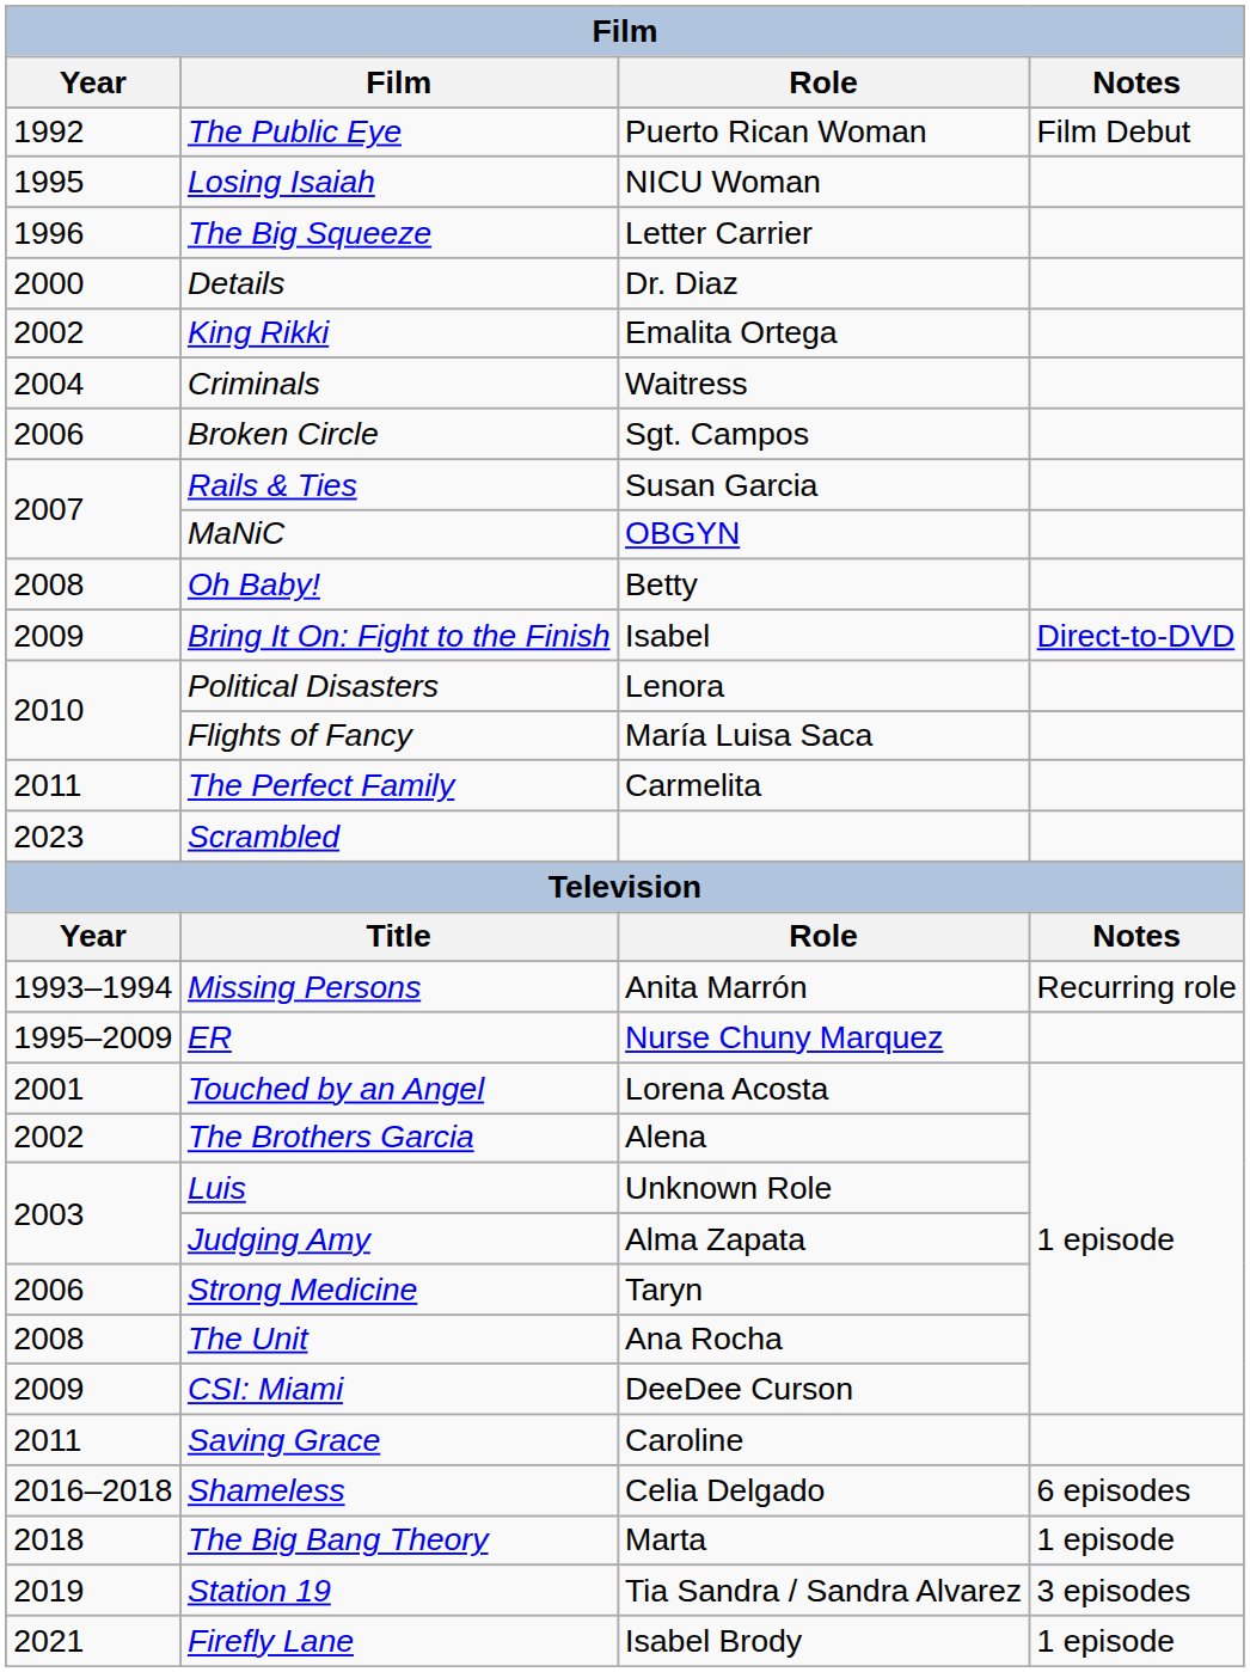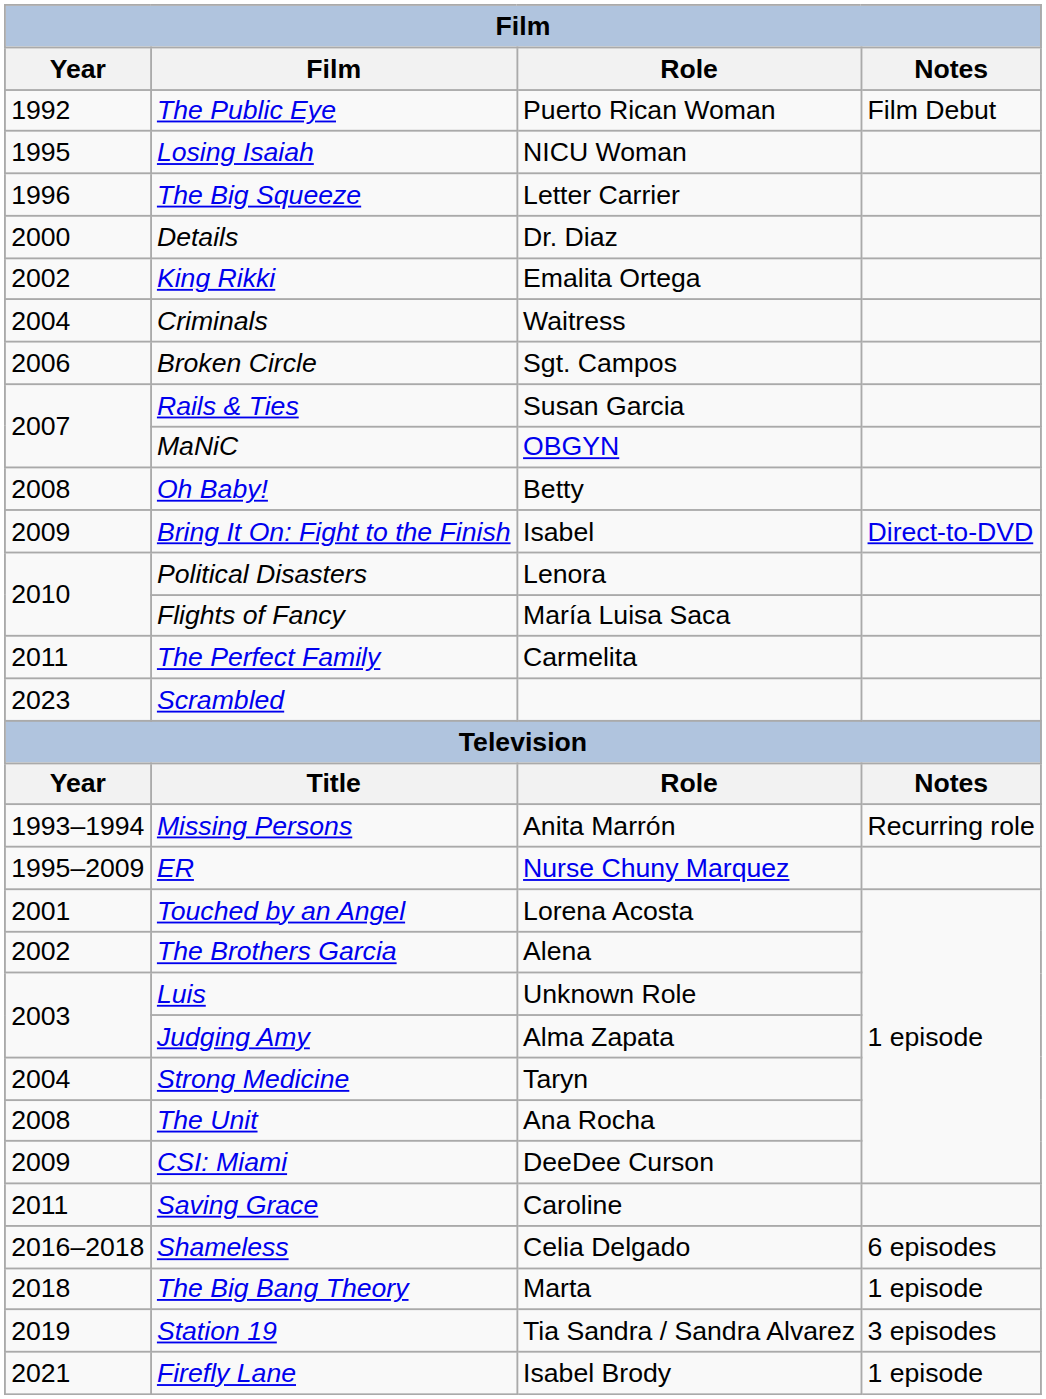 <table class="wikitable" style="font-size: 90%;">
 <tr>
 <th colspan="4" style="background: LightSteelBlue;">Film</th>
 </tr>
 <tr>
 <th>Year</th>
 <th>Film</th>
 <th>Role</th>
 <th>Notes</th>
 </tr>
 <tr>
 <td>1992</td>
 <td><em><a href='#'>The Public Eye</a></em></td>
 <td>Puerto Rican Woman</td>
 <td>Film Debut</td>
 </tr>
 <tr>
 <td>1995</td>
 <td><em><a href='#'>Losing Isaiah</a></em></td>
 <td>NICU Woman</td>
 <td></td>
 </tr>
 <tr>
 <td>1996</td>
 <td><em><a href='#'>The Big Squeeze</a></em></td>
 <td>Letter Carrier</td>
 <td></td>
 </tr>
 <tr>
 <td>2000</td>
 <td><em>Details</em></td>
 <td>Dr. Diaz</td>
 <td></td>
 </tr>
 <tr>
 <td>2002</td>
 <td><em><a href='#'>King Rikki</a></em></td>
 <td>Emalita Ortega</td>
 <td></td>
 </tr>
 <tr>
 <td>2004</td>
 <td><em>Criminals</em></td>
 <td>Waitress</td>
 <td></td>
 </tr>
 <tr>
 <td>2006</td>
 <td><em>Broken Circle</em></td>
 <td>Sgt. Campos</td>
 <td></td>
 </tr>
 <tr>
 <td rowspan="2">2007</td>
 <td><em><a href='#'>Rails & Ties</a></em></td>
 <td>Susan Garcia</td>
 <td></td>
 </tr>
 <tr>
 <td><em>MaNiC</em></td>
 <td><a href='#'>OBGYN</a></td>
 <td></td>
 </tr>
 <tr>
 <td>2008</td>
 <td><em><a href='#'>Oh Baby!</a></em></td>
 <td>Betty</td>
 <td></td>
 </tr>
 <tr>
 <td>2009</td>
 <td><em><a href='#'>Bring It On: Fight to the Finish</a></em></td>
 <td>Isabel</td>
 <td><a href='#'>Direct-to-DVD</a></td>
 </tr>
 <tr>
 <td rowspan="2">2010</td>
 <td><em>Political Disasters</em></td>
 <td>Lenora</td>
 <td></td>
 </tr>
 <tr>
 <td><em>Flights of Fancy</em></td>
 <td>María Luisa Saca</td>
 <td></td>
 </tr>
 <tr>
 <td>2011</td>
 <td><em><a href='#'>The Perfect Family</a></em></td>
 <td>Carmelita</td>
 <td></td>
 </tr>
 <tr>
 <td>2023</td>
 <td><em><a href='#'>Scrambled</a></em></td>
 <td></td>
 <td></td>
 </tr>
 <tr>
 <th colspan="4" style="background: LightSteelBlue;">Television</th>
 </tr>
 <tr>
 <th>Year</th>
 <th>Title</th>
 <th>Role</th>
 <th>Notes</th>
 </tr>
 <tr>
 <td>1993–1994</td>
 <td><em><a href='#'>Missing Persons</a></em></td>
 <td>Anita Marrón</td>
 <td>Recurring role</td>
 </tr>
 <tr>
 <td>1995–2009</td>
 <td><em><a href='#'>ER</a></em></td>
 <td><a href='#'>Nurse Chuny Marquez</a></td>
 <td></td>
 </tr>
 <tr>
 <td>2001</td>
 <td><em><a href='#'>Touched by an Angel</a></em></td>
 <td>Lorena Acosta</td>
 <td rowspan="7">1 episode</td>
 </tr>
 <tr>
 <td>2002</td>
 <td><em><a href='#'>The Brothers Garcia</a></em></td>
 <td>Alena</td>
 </tr>
 <tr>
 <td rowspan="2">2003</td>
 <td><em><a href='#'>Luis</a></em></td>
 <td>Unknown Role</td>
 </tr>
 <tr>
 <td><em><a href='#'>Judging Amy</a></em></td>
 <td>Alma Zapata</td>
 </tr>
 <tr>
-<td>2006</td>
+<td>2004</td>
 <td><em><a href='#'>Strong Medicine</a></em></td>
 <td>Taryn</td>
 </tr>
 <tr>
 <td>2008</td>
 <td><em><a href='#'>The Unit</a></em></td>
 <td>Ana Rocha</td>
 </tr>
 <tr>
 <td>2009</td>
 <td><em><a href='#'>CSI: Miami</a></em></td>
 <td>DeeDee Curson</td>
 </tr>
 <tr>
 <td>2011</td>
 <td><em><a href='#'>Saving Grace</a></em></td>
 <td>Caroline</td>
 <td></td>
 </tr>
 <tr>
 <td>2016–2018</td>
 <td><em><a href='#'>Shameless</a></em></td>
 <td>Celia Delgado</td>
 <td>6 episodes</td>
 </tr>
 <tr>
 <td>2018</td>
 <td><em><a href='#'>The Big Bang Theory</a></em></td>
 <td>Marta</td>
 <td>1 episode</td>
 </tr>
 <tr>
 <td>2019</td>
 <td><em><a href='#'>Station 19</a></em></td>
 <td>Tia Sandra / Sandra Alvarez</td>
 <td>3 episodes</td>
 </tr>
 <tr>
 <td>2021</td>
 <td><em><a href='#'>Firefly Lane</a></em></td>
 <td>Isabel Brody</td>
 <td>1 episode</td>
 </tr>
 </table>
